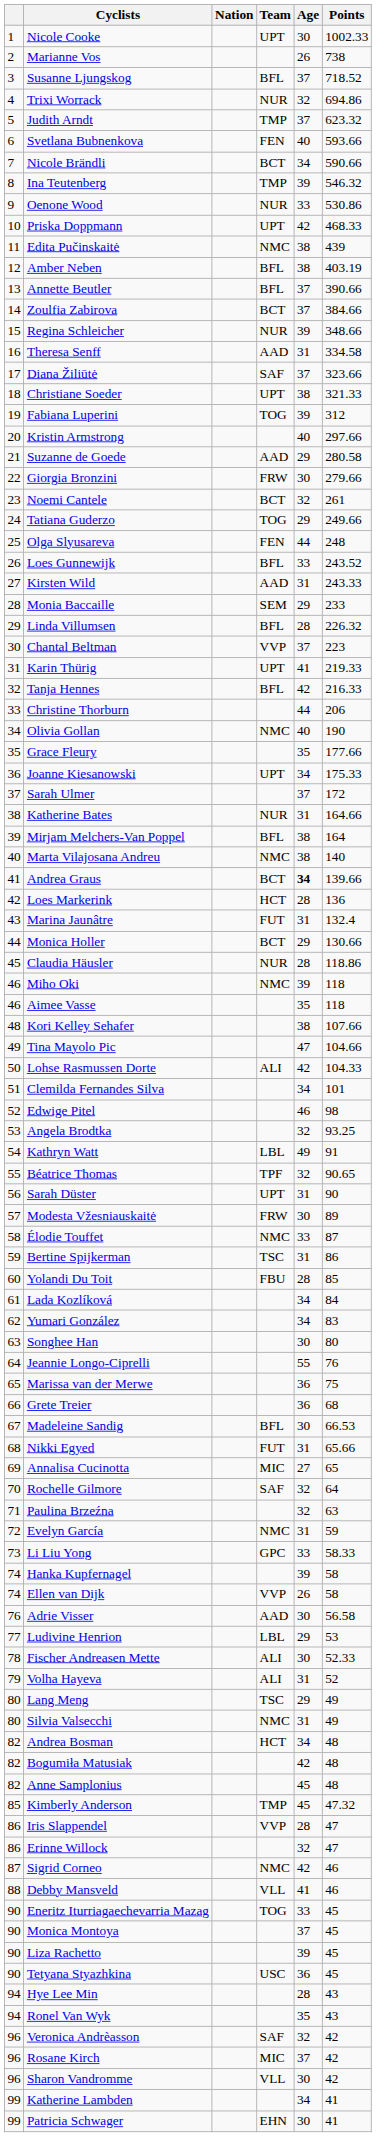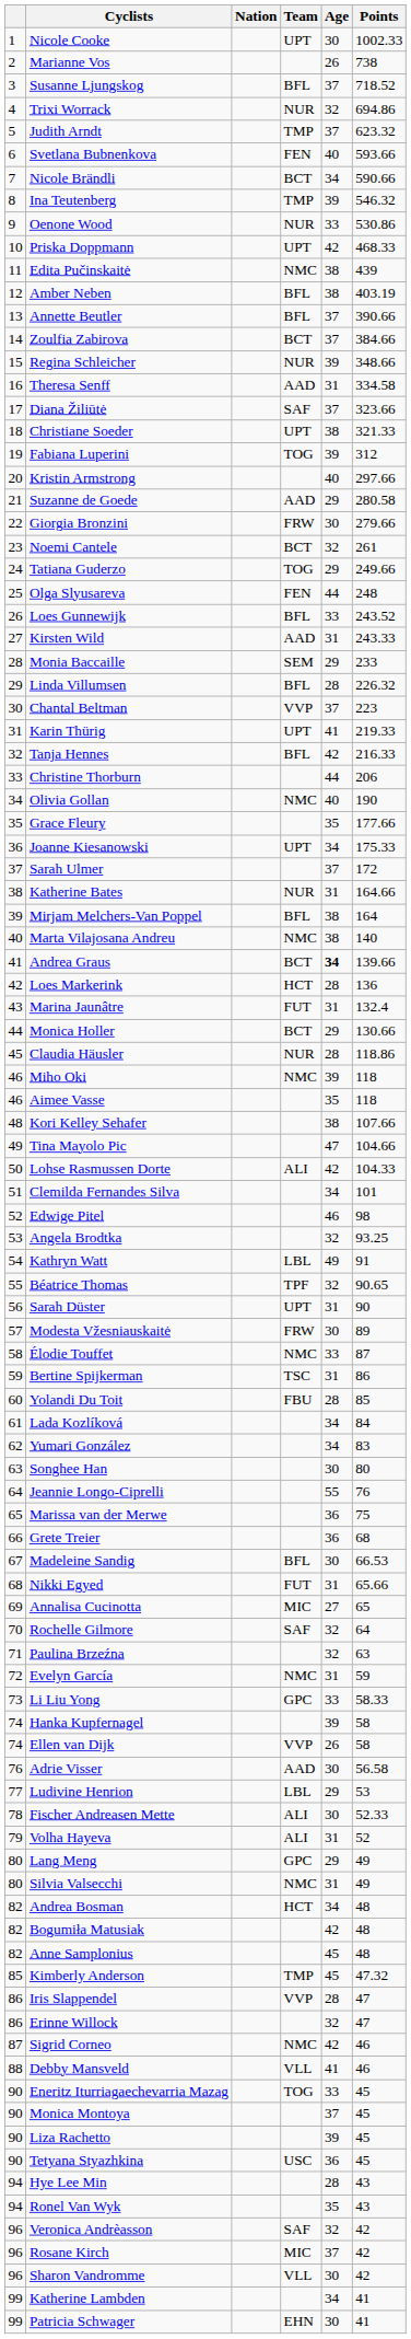 <table class="wikitable sortable">
 <tr style=background:#ccccff;>
 <th></th>
 <th>Cyclists</th>
 <th>Nation</th>
 <th>Team</th>
 <th>Age</th>
 <th>Points</th>
 </tr>
 <tr>
 <td>1</td>
 <td><a href='#'>Nicole Cooke</a></td>
 <td></td>
 <td>UPT</td>
 <td>30</td>
 <td>1002.33</td>
 </tr>
 <tr>
 <td>2</td>
 <td><a href='#'>Marianne Vos</a></td>
 <td></td>
 <td></td>
 <td>26</td>
 <td>738</td>
 </tr>
 <tr>
 <td>3</td>
 <td><a href='#'>Susanne Ljungskog</a></td>
 <td></td>
 <td>BFL</td>
 <td>37</td>
 <td>718.52</td>
 </tr>
 <tr>
 <td>4</td>
 <td><a href='#'>Trixi Worrack</a></td>
 <td></td>
 <td>NUR</td>
 <td>32</td>
 <td>694.86</td>
 </tr>
 <tr>
 <td>5</td>
 <td><a href='#'>Judith Arndt</a></td>
 <td></td>
 <td>TMP</td>
 <td>37</td>
 <td>623.32</td>
 </tr>
 <tr>
 <td>6</td>
 <td><a href='#'>Svetlana Bubnenkova</a></td>
 <td></td>
 <td>FEN</td>
 <td>40</td>
 <td>593.66</td>
 </tr>
 <tr>
 <td>7</td>
 <td><a href='#'>Nicole Brändli</a></td>
 <td></td>
 <td>BCT</td>
 <td>34</td>
 <td>590.66</td>
 </tr>
 <tr>
 <td>8</td>
 <td><a href='#'>Ina Teutenberg</a></td>
 <td></td>
 <td>TMP</td>
 <td>39</td>
 <td>546.32</td>
 </tr>
 <tr>
 <td>9</td>
 <td><a href='#'>Oenone Wood</a></td>
 <td></td>
 <td>NUR</td>
 <td>33</td>
 <td>530.86</td>
 </tr>
 <tr>
 <td>10</td>
 <td><a href='#'>Priska Doppmann</a></td>
 <td></td>
 <td>UPT</td>
 <td>42</td>
 <td>468.33</td>
 </tr>
 <tr>
 <td>11</td>
 <td><a href='#'>Edita Pučinskaitė</a></td>
 <td></td>
 <td>NMC</td>
 <td>38</td>
 <td>439</td>
 </tr>
 <tr>
 <td>12</td>
 <td><a href='#'>Amber Neben</a></td>
 <td></td>
 <td>BFL</td>
 <td>38</td>
 <td>403.19</td>
 </tr>
 <tr>
 <td>13</td>
 <td><a href='#'>Annette Beutler</a></td>
 <td></td>
 <td>BFL</td>
 <td>37</td>
 <td>390.66</td>
 </tr>
 <tr>
 <td>14</td>
 <td><a href='#'>Zoulfia Zabirova</a></td>
 <td></td>
 <td>BCT</td>
 <td>37</td>
 <td>384.66</td>
 </tr>
 <tr>
 <td>15</td>
 <td><a href='#'>Regina Schleicher</a></td>
 <td></td>
 <td>NUR</td>
 <td>39</td>
 <td>348.66</td>
 </tr>
 <tr>
 <td>16</td>
 <td><a href='#'>Theresa Senff</a></td>
 <td></td>
 <td>AAD</td>
 <td>31</td>
 <td>334.58</td>
 </tr>
 <tr>
 <td>17</td>
 <td><a href='#'>Diana Žiliūtė</a></td>
 <td></td>
 <td>SAF</td>
 <td>37</td>
 <td>323.66</td>
 </tr>
 <tr>
 <td>18</td>
 <td><a href='#'>Christiane Soeder</a></td>
 <td></td>
 <td>UPT</td>
 <td>38</td>
 <td>321.33</td>
 </tr>
 <tr>
 <td>19</td>
 <td><a href='#'>Fabiana Luperini</a></td>
 <td></td>
 <td>TOG</td>
 <td>39</td>
 <td>312</td>
 </tr>
 <tr>
 <td>20</td>
 <td><a href='#'>Kristin Armstrong</a></td>
 <td></td>
 <td></td>
 <td>40</td>
 <td>297.66</td>
 </tr>
 <tr>
 <td>21</td>
 <td><a href='#'>Suzanne de Goede</a></td>
 <td></td>
 <td>AAD</td>
 <td>29</td>
 <td>280.58</td>
 </tr>
 <tr>
 <td>22</td>
 <td><a href='#'>Giorgia Bronzini</a></td>
 <td></td>
 <td>FRW</td>
 <td>30</td>
 <td>279.66</td>
 </tr>
 <tr>
 <td>23</td>
 <td><a href='#'>Noemi Cantele</a></td>
 <td></td>
 <td>BCT</td>
 <td>32</td>
 <td>261</td>
 </tr>
 <tr>
 <td>24</td>
 <td><a href='#'>Tatiana Guderzo</a></td>
 <td></td>
 <td>TOG</td>
 <td>29</td>
 <td>249.66</td>
 </tr>
 <tr>
 <td>25</td>
 <td><a href='#'>Olga Slyusareva</a></td>
 <td></td>
 <td>FEN</td>
 <td>44</td>
 <td>248</td>
 </tr>
 <tr>
 <td>26</td>
 <td><a href='#'>Loes Gunnewijk</a></td>
 <td></td>
 <td>BFL</td>
 <td>33</td>
 <td>243.52</td>
 </tr>
 <tr>
 <td>27</td>
 <td><a href='#'>Kirsten Wild</a></td>
 <td></td>
 <td>AAD</td>
 <td>31</td>
 <td>243.33</td>
 </tr>
 <tr>
 <td>28</td>
 <td><a href='#'>Monia Baccaille</a></td>
 <td></td>
 <td>SEM</td>
 <td>29</td>
 <td>233</td>
 </tr>
 <tr>
 <td>29</td>
 <td><a href='#'>Linda Villumsen</a></td>
 <td></td>
 <td>BFL</td>
 <td>28</td>
 <td>226.32</td>
 </tr>
 <tr>
 <td>30</td>
 <td><a href='#'>Chantal Beltman</a></td>
 <td></td>
 <td>VVP</td>
 <td>37</td>
 <td>223</td>
 </tr>
 <tr>
 <td>31</td>
 <td><a href='#'>Karin Thürig</a></td>
 <td></td>
 <td>UPT</td>
 <td>41</td>
 <td>219.33</td>
 </tr>
 <tr>
 <td>32</td>
 <td><a href='#'>Tanja Hennes</a></td>
 <td></td>
 <td>BFL</td>
 <td>42</td>
 <td>216.33</td>
 </tr>
 <tr>
 <td>33</td>
 <td><a href='#'>Christine Thorburn</a></td>
 <td></td>
 <td></td>
 <td>44</td>
 <td>206</td>
 </tr>
 <tr>
 <td>34</td>
 <td><a href='#'>Olivia Gollan</a></td>
 <td></td>
 <td>NMC</td>
 <td>40</td>
 <td>190</td>
 </tr>
 <tr>
 <td>35</td>
 <td><a href='#'>Grace Fleury</a></td>
 <td></td>
 <td></td>
 <td>35</td>
 <td>177.66</td>
 </tr>
 <tr>
 <td>36</td>
 <td><a href='#'>Joanne Kiesanowski</a></td>
 <td></td>
 <td>UPT</td>
 <td>34</td>
 <td>175.33</td>
 </tr>
 <tr>
 <td>37</td>
 <td><a href='#'>Sarah Ulmer</a></td>
 <td></td>
 <td></td>
 <td>37</td>
 <td>172</td>
 </tr>
 <tr>
 <td>38</td>
 <td><a href='#'>Katherine Bates</a></td>
 <td></td>
 <td>NUR</td>
 <td>31</td>
 <td>164.66</td>
 </tr>
 <tr>
 <td>39</td>
 <td><a href='#'>Mirjam Melchers-Van Poppel</a></td>
 <td></td>
 <td>BFL</td>
 <td>38</td>
 <td>164</td>
 </tr>
 <tr>
 <td>40</td>
 <td><a href='#'>Marta Vilajosana Andreu</a></td>
 <td></td>
 <td>NMC</td>
 <td>38</td>
 <td>140</td>
 </tr>
 <tr>
 <td>41</td>
 <td><a href='#'>Andrea Graus</a></td>
 <td></td>
 <td>BCT</td>
 <td><strong>34</strong></td>
 <td>139.66</td>
 </tr>
 <tr>
 <td>42</td>
 <td><a href='#'>Loes Markerink</a></td>
 <td></td>
 <td>HCT</td>
 <td>28</td>
 <td>136</td>
 </tr>
 <tr>
 <td>43</td>
 <td><a href='#'>Marina Jaunâtre</a></td>
 <td></td>
 <td>FUT</td>
 <td>31</td>
 <td>132.4</td>
 </tr>
 <tr>
 <td>44</td>
 <td><a href='#'>Monica Holler</a></td>
 <td></td>
 <td>BCT</td>
 <td>29</td>
 <td>130.66</td>
 </tr>
 <tr>
 <td>45</td>
 <td><a href='#'>Claudia Häusler</a></td>
 <td></td>
 <td>NUR</td>
 <td>28</td>
 <td>118.86</td>
 </tr>
 <tr>
 <td>46</td>
 <td><a href='#'>Miho Oki</a></td>
 <td></td>
 <td>NMC</td>
 <td>39</td>
 <td>118</td>
 </tr>
 <tr>
 <td>46</td>
 <td><a href='#'>Aimee Vasse</a></td>
 <td></td>
 <td></td>
 <td>35</td>
 <td>118</td>
 </tr>
 <tr>
 <td>48</td>
 <td><a href='#'>Kori Kelley Sehafer</a></td>
 <td></td>
 <td></td>
 <td>38</td>
 <td>107.66</td>
 </tr>
 <tr>
 <td>49</td>
 <td><a href='#'>Tina Mayolo Pic</a></td>
 <td></td>
 <td></td>
 <td>47</td>
 <td>104.66</td>
 </tr>
 <tr>
 <td>50</td>
 <td><a href='#'>Lohse Rasmussen Dorte</a></td>
 <td></td>
 <td>ALI</td>
 <td>42</td>
 <td>104.33</td>
 </tr>
 <tr>
 <td>51</td>
 <td><a href='#'>Clemilda Fernandes Silva</a></td>
 <td></td>
 <td></td>
 <td>34</td>
 <td>101</td>
 </tr>
 <tr>
 <td>52</td>
 <td><a href='#'>Edwige Pitel</a></td>
 <td></td>
 <td></td>
 <td>46</td>
 <td>98</td>
 </tr>
 <tr>
 <td>53</td>
 <td><a href='#'>Angela Brodtka</a></td>
 <td></td>
 <td></td>
 <td>32</td>
 <td>93.25</td>
 </tr>
 <tr>
 <td>54</td>
 <td><a href='#'>Kathryn Watt</a></td>
 <td></td>
 <td>LBL</td>
 <td>49</td>
 <td>91</td>
 </tr>
 <tr>
 <td>55</td>
 <td><a href='#'>Béatrice Thomas</a></td>
 <td></td>
 <td>TPF</td>
 <td>32</td>
 <td>90.65</td>
 </tr>
 <tr>
 <td>56</td>
 <td><a href='#'>Sarah Düster</a></td>
 <td></td>
 <td>UPT</td>
 <td>31</td>
 <td>90</td>
 </tr>
 <tr>
 <td>57</td>
 <td><a href='#'>Modesta Vžesniauskaitė</a></td>
 <td></td>
 <td>FRW</td>
 <td>30</td>
 <td>89</td>
 </tr>
 <tr>
 <td>58</td>
 <td><a href='#'>Élodie Touffet</a></td>
 <td></td>
 <td>NMC</td>
 <td>33</td>
 <td>87</td>
 </tr>
 <tr>
 <td>59</td>
 <td><a href='#'>Bertine Spijkerman</a></td>
 <td></td>
 <td>TSC</td>
 <td>31</td>
 <td>86</td>
 </tr>
 <tr>
 <td>60</td>
 <td><a href='#'>Yolandi Du Toit</a></td>
 <td></td>
 <td>FBU</td>
 <td>28</td>
 <td>85</td>
 </tr>
 <tr>
 <td>61</td>
 <td><a href='#'>Lada Kozlíková</a></td>
 <td></td>
 <td></td>
 <td>34</td>
 <td>84</td>
 </tr>
 <tr>
 <td>62</td>
 <td><a href='#'>Yumari González</a></td>
 <td></td>
 <td></td>
 <td>34</td>
 <td>83</td>
 </tr>
 <tr>
 <td>63</td>
 <td><a href='#'>Songhee Han</a></td>
 <td></td>
 <td></td>
 <td>30</td>
 <td>80</td>
 </tr>
 <tr>
 <td>64</td>
 <td><a href='#'>Jeannie Longo-Ciprelli</a></td>
 <td></td>
 <td></td>
 <td>55</td>
 <td>76</td>
 </tr>
 <tr>
 <td>65</td>
 <td><a href='#'>Marissa van der Merwe</a></td>
 <td></td>
 <td></td>
 <td>36</td>
 <td>75</td>
 </tr>
 <tr>
 <td>66</td>
 <td><a href='#'>Grete Treier</a></td>
 <td></td>
 <td></td>
 <td>36</td>
 <td>68</td>
 </tr>
 <tr>
 <td>67</td>
 <td><a href='#'>Madeleine Sandig</a></td>
 <td></td>
 <td>BFL</td>
 <td>30</td>
 <td>66.53</td>
 </tr>
 <tr>
 <td>68</td>
 <td><a href='#'>Nikki Egyed</a></td>
 <td></td>
 <td>FUT</td>
 <td>31</td>
 <td>65.66</td>
 </tr>
 <tr>
 <td>69</td>
 <td><a href='#'>Annalisa Cucinotta</a></td>
 <td></td>
 <td>MIC</td>
 <td>27</td>
 <td>65</td>
 </tr>
 <tr>
 <td>70</td>
 <td><a href='#'>Rochelle Gilmore</a></td>
 <td></td>
 <td>SAF</td>
 <td>32</td>
 <td>64</td>
 </tr>
 <tr>
 <td>71</td>
 <td><a href='#'>Paulina Brzeźna</a></td>
 <td></td>
 <td></td>
 <td>32</td>
 <td>63</td>
 </tr>
 <tr>
 <td>72</td>
 <td><a href='#'>Evelyn García</a></td>
 <td></td>
 <td>NMC</td>
 <td>31</td>
 <td>59</td>
 </tr>
 <tr>
 <td>73</td>
 <td><a href='#'>Li Liu Yong</a></td>
 <td></td>
 <td>GPC</td>
 <td>33</td>
 <td>58.33</td>
 </tr>
 <tr>
 <td>74</td>
 <td><a href='#'>Hanka Kupfernagel</a></td>
 <td></td>
 <td></td>
 <td>39</td>
 <td>58</td>
 </tr>
 <tr>
 <td>74</td>
 <td><a href='#'>Ellen van Dijk</a></td>
 <td></td>
 <td>VVP</td>
 <td>26</td>
 <td>58</td>
 </tr>
 <tr>
 <td>76</td>
 <td><a href='#'>Adrie Visser</a></td>
 <td></td>
 <td>AAD</td>
 <td>30</td>
 <td>56.58</td>
 </tr>
 <tr>
 <td>77</td>
 <td><a href='#'>Ludivine Henrion</a></td>
 <td></td>
 <td>LBL</td>
 <td>29</td>
 <td>53</td>
 </tr>
 <tr>
 <td>78</td>
 <td><a href='#'>Fischer Andreasen Mette</a></td>
 <td></td>
 <td>ALI</td>
 <td>30</td>
 <td>52.33</td>
 </tr>
 <tr>
 <td>79</td>
 <td><a href='#'>Volha Hayeva</a></td>
 <td></td>
 <td>ALI</td>
 <td>31</td>
 <td>52</td>
 </tr>
 <tr>
 <td>80</td>
 <td><a href='#'>Lang Meng</a></td>
 <td></td>
-<td>TSC</td>
+<td>GPC</td>
 <td>29</td>
 <td>49</td>
 </tr>
 <tr>
 <td>80</td>
 <td><a href='#'>Silvia Valsecchi</a></td>
 <td></td>
 <td>NMC</td>
 <td>31</td>
 <td>49</td>
 </tr>
 <tr>
 <td>82</td>
 <td><a href='#'>Andrea Bosman</a></td>
 <td></td>
 <td>HCT</td>
 <td>34</td>
 <td>48</td>
 </tr>
 <tr>
 <td>82</td>
 <td><a href='#'>Bogumiła Matusiak</a></td>
 <td></td>
 <td></td>
 <td>42</td>
 <td>48</td>
 </tr>
 <tr>
 <td>82</td>
 <td><a href='#'>Anne Samplonius</a></td>
 <td></td>
 <td></td>
 <td>45</td>
 <td>48</td>
 </tr>
 <tr>
 <td>85</td>
 <td><a href='#'>Kimberly Anderson</a></td>
 <td></td>
 <td>TMP</td>
 <td>45</td>
 <td>47.32</td>
 </tr>
 <tr>
 <td>86</td>
 <td><a href='#'>Iris Slappendel</a></td>
 <td></td>
 <td>VVP</td>
 <td>28</td>
 <td>47</td>
 </tr>
 <tr>
 <td>86</td>
 <td><a href='#'>Erinne Willock</a></td>
 <td></td>
 <td></td>
 <td>32</td>
 <td>47</td>
 </tr>
 <tr>
 <td>87</td>
 <td><a href='#'>Sigrid Corneo</a></td>
 <td></td>
 <td>NMC</td>
 <td>42</td>
 <td>46</td>
 </tr>
 <tr>
 <td>88</td>
 <td><a href='#'>Debby Mansveld</a></td>
 <td></td>
 <td>VLL</td>
 <td>41</td>
 <td>46</td>
 </tr>
 <tr>
 <td>90</td>
 <td><a href='#'>Eneritz Iturriagaechevarria Mazag</a></td>
 <td></td>
 <td>TOG</td>
 <td>33</td>
 <td>45</td>
 </tr>
 <tr>
 <td>90</td>
 <td><a href='#'>Monica Montoya</a></td>
 <td></td>
 <td></td>
 <td>37</td>
 <td>45</td>
 </tr>
 <tr>
 <td>90</td>
 <td><a href='#'>Liza Rachetto</a></td>
 <td></td>
 <td></td>
 <td>39</td>
 <td>45</td>
 </tr>
 <tr>
 <td>90</td>
 <td><a href='#'>Tetyana Styazhkina</a></td>
 <td></td>
 <td>USC</td>
 <td>36</td>
 <td>45</td>
 </tr>
 <tr>
 <td>94</td>
 <td><a href='#'>Hye Lee Min</a></td>
 <td></td>
 <td></td>
 <td>28</td>
 <td>43</td>
 </tr>
 <tr>
 <td>94</td>
 <td><a href='#'>Ronel Van Wyk</a></td>
 <td></td>
 <td></td>
 <td>35</td>
 <td>43</td>
 </tr>
 <tr>
 <td>96</td>
 <td><a href='#'>Veronica Andrèasson</a></td>
 <td></td>
 <td>SAF</td>
 <td>32</td>
 <td>42</td>
 </tr>
 <tr>
 <td>96</td>
 <td><a href='#'>Rosane Kirch</a></td>
 <td></td>
 <td>MIC</td>
 <td>37</td>
 <td>42</td>
 </tr>
 <tr>
 <td>96</td>
 <td><a href='#'>Sharon Vandromme</a></td>
 <td></td>
 <td>VLL</td>
 <td>30</td>
 <td>42</td>
 </tr>
 <tr>
 <td>99</td>
 <td><a href='#'>Katherine Lambden</a></td>
 <td></td>
 <td></td>
 <td>34</td>
 <td>41</td>
 </tr>
 <tr>
 <td>99</td>
 <td><a href='#'>Patricia Schwager</a></td>
 <td></td>
 <td>EHN</td>
 <td>30</td>
 <td>41</td>
 </tr>
 </table>
